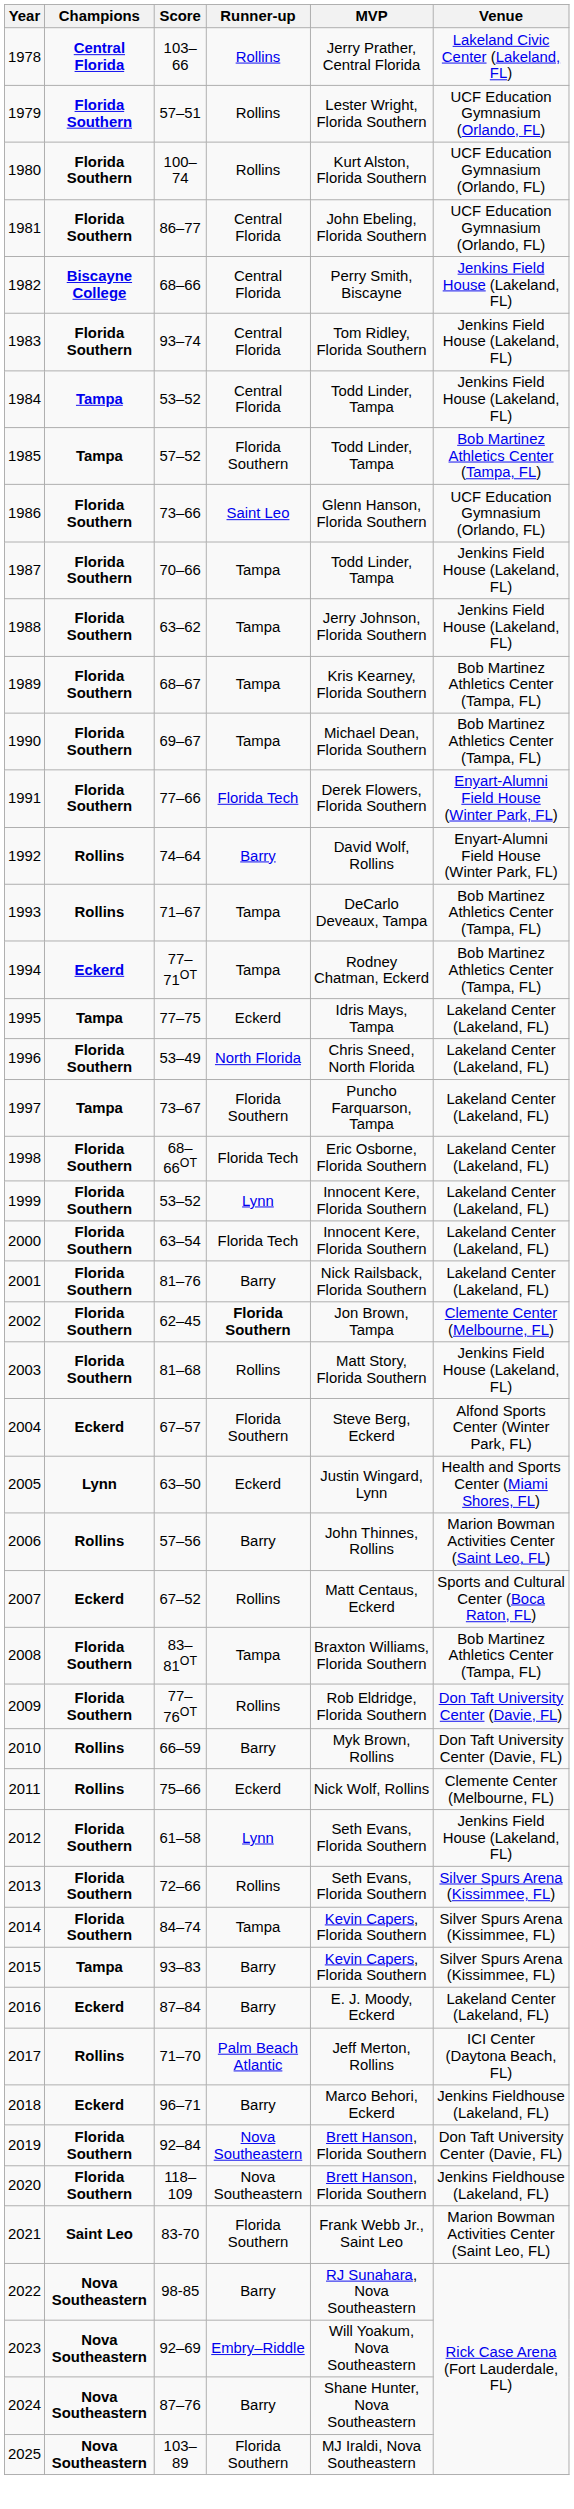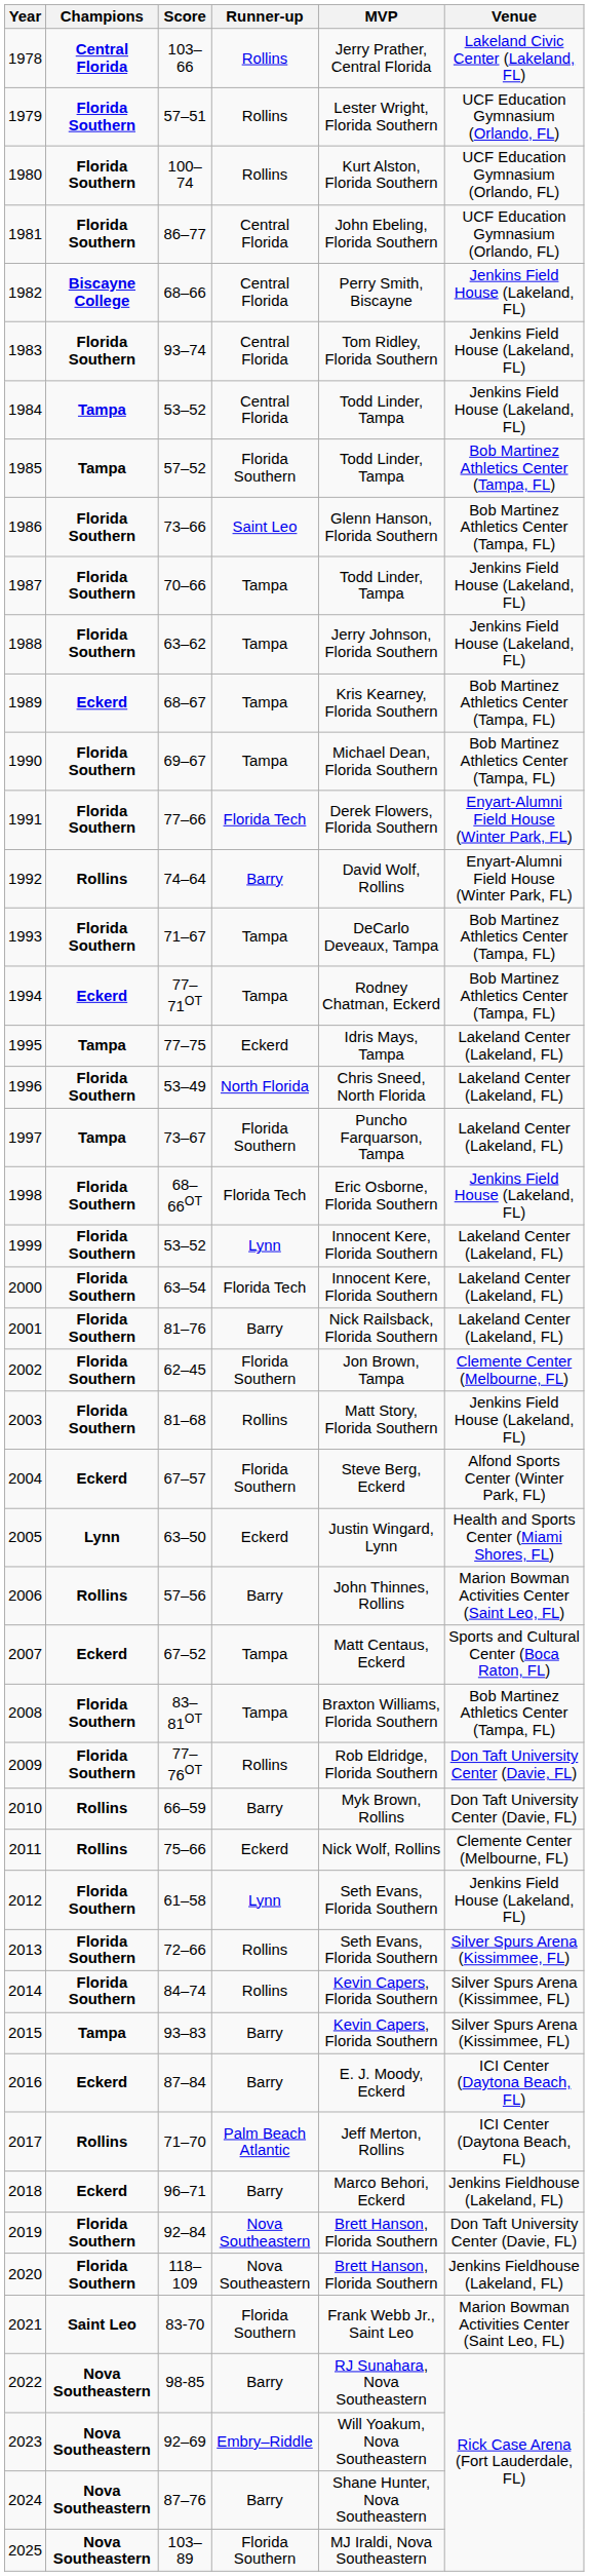 <table class="wikitable sortable">
 <tr>
 <th>Year</th>
 <th>Champions</th>
 <th>Score</th>
 <th>Runner-up</th>
 <th>MVP</th>
 <th>Venue</th>
 </tr>
 <tr align=center>
 <td>1978</td>
 <td><strong><a href='#'>Central Florida</a></strong></td>
 <td>103–66</td>
 <td><a href='#'>Rollins</a></td>
 <td>Jerry Prather, Central Florida</td>
 <td><a href='#'>Lakeland Civic Center</a> (<a href='#'>Lakeland, FL</a>)</td>
 </tr>
 <tr align=center>
 <td>1979</td>
 <td><strong><a href='#'>Florida Southern</a></strong></td>
 <td>57–51</td>
 <td>Rollins</td>
 <td>Lester Wright, Florida Southern</td>
 <td>UCF Education Gymnasium  (<a href='#'>Orlando, FL</a>)</td>
 </tr>
 <tr align=center>
 <td>1980</td>
 <td><strong>Florida Southern</strong></td>
 <td>100–74</td>
 <td>Rollins</td>
 <td>Kurt Alston, Florida Southern</td>
 <td>UCF Education Gymnasium  (Orlando, FL)</td>
 </tr>
 <tr align=center>
 <td>1981</td>
 <td><strong>Florida Southern</strong></td>
 <td>86–77</td>
 <td>Central Florida</td>
 <td>John Ebeling, Florida Southern</td>
 <td>UCF Education Gymnasium  (Orlando, FL)</td>
 </tr>
 <tr align=center>
 <td>1982</td>
 <td><strong><a href='#'>Biscayne College</a></strong></td>
 <td>68–66</td>
 <td>Central Florida</td>
 <td>Perry Smith, Biscayne</td>
 <td><a href='#'>Jenkins Field House</a> (Lakeland, FL)</td>
 </tr>
 <tr align=center>
 <td>1983</td>
 <td><strong>Florida Southern</strong></td>
 <td>93–74</td>
 <td>Central Florida</td>
 <td>Tom Ridley, Florida Southern</td>
 <td>Jenkins Field House (Lakeland, FL)</td>
 </tr>
 <tr align=center>
 <td>1984</td>
 <td><strong><a href='#'>Tampa</a></strong></td>
 <td>53–52</td>
 <td>Central Florida</td>
 <td>Todd Linder, Tampa</td>
 <td>Jenkins Field House (Lakeland, FL)</td>
 </tr>
 <tr align=center>
 <td>1985</td>
 <td><strong>Tampa</strong></td>
 <td>57–52</td>
 <td>Florida Southern</td>
 <td>Todd Linder, Tampa</td>
 <td><a href='#'>Bob Martinez Athletics Center</a> (<a href='#'>Tampa, FL</a>)</td>
 </tr>
 <tr align=center>
 <td>1986</td>
 <td><strong>Florida Southern</strong></td>
 <td>73–66</td>
 <td><a href='#'>Saint Leo</a></td>
 <td>Glenn Hanson, Florida Southern</td>
-<td>UCF Education Gymnasium  (Orlando, FL)</td>
+<td>Bob Martinez Athletics Center (Tampa, FL)</td>
 </tr>
 <tr align=center>
 <td>1987</td>
 <td><strong>Florida Southern</strong></td>
 <td>70–66</td>
 <td>Tampa</td>
 <td>Todd Linder, Tampa</td>
 <td>Jenkins Field House (Lakeland, FL)</td>
 </tr>
 <tr align=center>
 <td>1988</td>
 <td><strong>Florida Southern</strong></td>
 <td>63–62</td>
 <td>Tampa</td>
 <td>Jerry Johnson, Florida Southern</td>
 <td>Jenkins Field House (Lakeland, FL)</td>
 </tr>
 <tr align=center>
 <td>1989</td>
-<td><strong>Florida Southern</strong></td>
+<td><strong><a href='#'>Eckerd</a></strong></td>
 <td>68–67</td>
 <td>Tampa</td>
 <td>Kris Kearney, Florida Southern</td>
 <td>Bob Martinez Athletics Center (Tampa, FL)</td>
 </tr>
 <tr align=center>
 <td>1990</td>
 <td><strong>Florida Southern</strong></td>
 <td>69–67</td>
 <td>Tampa</td>
 <td>Michael Dean, Florida Southern</td>
 <td>Bob Martinez Athletics Center (Tampa, FL)</td>
 </tr>
 <tr align=center>
 <td>1991</td>
 <td><strong>Florida Southern</strong></td>
 <td>77–66</td>
 <td><a href='#'>Florida Tech</a></td>
 <td>Derek Flowers, Florida Southern</td>
 <td><a href='#'>Enyart-Alumni Field House</a> (<a href='#'>Winter Park, FL</a>)</td>
 </tr>
 <tr align=center>
 <td>1992</td>
 <td><strong>Rollins</strong></td>
 <td>74–64</td>
 <td><a href='#'>Barry</a></td>
 <td>David Wolf, Rollins</td>
 <td>Enyart-Alumni Field House (Winter Park, FL)</td>
 </tr>
 <tr align=center>
 <td>1993</td>
-<td><strong>Rollins</strong></td>
+<td><strong>Florida Southern</strong></td>
 <td>71–67</td>
 <td>Tampa</td>
 <td>DeCarlo Deveaux, Tampa</td>
 <td>Bob Martinez Athletics Center (Tampa, FL)</td>
 </tr>
 <tr align=center>
 <td>1994</td>
 <td><strong><a href='#'>Eckerd</a></strong></td>
 <td>77–71<sup>OT</sup></td>
 <td>Tampa</td>
 <td>Rodney Chatman, Eckerd</td>
 <td>Bob Martinez Athletics Center (Tampa, FL)</td>
 </tr>
 <tr align=center>
 <td>1995</td>
 <td><strong>Tampa</strong></td>
 <td>77–75</td>
 <td>Eckerd</td>
 <td>Idris Mays, Tampa</td>
 <td>Lakeland Center (Lakeland, FL)</td>
 </tr>
 <tr align=center>
 <td>1996</td>
 <td><strong>Florida Southern</strong></td>
 <td>53–49</td>
 <td><a href='#'>North Florida</a></td>
 <td>Chris Sneed, North Florida</td>
 <td>Lakeland Center (Lakeland, FL)</td>
 </tr>
 <tr align=center>
 <td>1997</td>
 <td><strong>Tampa</strong></td>
 <td>73–67</td>
 <td>Florida Southern</td>
 <td>Puncho Farquarson, Tampa</td>
 <td>Lakeland Center (Lakeland, FL)</td>
 </tr>
 <tr align=center>
 <td>1998</td>
 <td><strong>Florida Southern</strong></td>
 <td>68–66<sup>OT</sup></td>
 <td>Florida Tech</td>
 <td>Eric Osborne, Florida Southern</td>
-<td>Lakeland Center (Lakeland, FL)</td>
+<td><a href='#'>Jenkins Field House</a> (Lakeland, FL)</td>
 </tr>
 <tr align=center>
 <td>1999</td>
 <td><strong>Florida Southern</strong></td>
 <td>53–52</td>
 <td><a href='#'>Lynn</a></td>
 <td>Innocent Kere, Florida Southern</td>
 <td>Lakeland Center (Lakeland, FL)</td>
 </tr>
 <tr align=center>
 <td>2000</td>
 <td><strong>Florida Southern</strong></td>
 <td>63–54</td>
 <td>Florida Tech</td>
 <td>Innocent Kere, Florida Southern</td>
 <td>Lakeland Center (Lakeland, FL)</td>
 </tr>
 <tr align=center>
 <td>2001</td>
 <td><strong>Florida Southern</strong></td>
 <td>81–76</td>
 <td>Barry</td>
 <td>Nick Railsback, Florida Southern</td>
 <td>Lakeland Center (Lakeland, FL)</td>
 </tr>
 <tr align=center>
 <td>2002</td>
 <td><strong>Florida Southern</strong></td>
 <td>62–45</td>
-<td><strong>Florida Southern</strong></td>
+<td>Florida Southern</td>
 <td>Jon Brown, Tampa</td>
 <td><a href='#'>Clemente Center</a> (<a href='#'>Melbourne, FL</a>)</td>
 </tr>
 <tr align=center>
 <td>2003</td>
 <td><strong>Florida Southern</strong></td>
 <td>81–68</td>
 <td>Rollins</td>
 <td>Matt Story, Florida Southern</td>
 <td>Jenkins Field House (Lakeland, FL)</td>
 </tr>
 <tr align=center>
 <td>2004</td>
 <td><strong>Eckerd</strong></td>
 <td>67–57</td>
 <td>Florida Southern</td>
 <td>Steve Berg, Eckerd</td>
 <td>Alfond Sports Center (Winter Park, FL)</td>
 </tr>
 <tr align=center>
 <td>2005</td>
 <td><strong>Lynn</strong></td>
 <td>63–50</td>
 <td>Eckerd</td>
 <td>Justin Wingard, Lynn</td>
 <td>Health and Sports Center (<a href='#'>Miami Shores, FL</a>)</td>
 </tr>
 <tr align=center>
 <td>2006</td>
 <td><strong>Rollins</strong></td>
 <td>57–56</td>
 <td>Barry</td>
 <td>John Thinnes, Rollins</td>
 <td>Marion Bowman Activities Center (<a href='#'>Saint Leo, FL</a>)</td>
 </tr>
 <tr align=center>
 <td>2007</td>
 <td><strong>Eckerd</strong></td>
 <td>67–52</td>
-<td>Rollins</td>
+<td>Tampa</td>
 <td>Matt Centaus, Eckerd</td>
 <td>Sports and Cultural Center (<a href='#'>Boca Raton, FL</a>)</td>
 </tr>
 <tr align=center>
 <td>2008</td>
 <td><strong>Florida Southern</strong></td>
 <td>83–81<sup>OT</sup></td>
 <td>Tampa</td>
 <td>Braxton Williams, Florida Southern</td>
 <td>Bob Martinez Athletics Center (Tampa, FL)</td>
 </tr>
 <tr align=center>
 <td>2009</td>
 <td><strong>Florida Southern</strong></td>
 <td>77–76<sup>OT</sup></td>
 <td>Rollins</td>
 <td>Rob Eldridge, Florida Southern</td>
 <td><a href='#'>Don Taft University Center</a> (<a href='#'>Davie, FL</a>)</td>
 </tr>
 <tr align=center>
 <td>2010</td>
 <td><strong>Rollins</strong></td>
 <td>66–59</td>
 <td>Barry</td>
 <td>Myk Brown, Rollins</td>
 <td>Don Taft University Center (Davie, FL)</td>
 </tr>
 <tr align=center>
 <td>2011</td>
 <td><strong>Rollins</strong></td>
 <td>75–66</td>
 <td>Eckerd</td>
 <td>Nick Wolf, Rollins</td>
 <td>Clemente Center (Melbourne, FL)</td>
 </tr>
 <tr align=center>
 <td>2012</td>
 <td><strong>Florida Southern</strong></td>
 <td>61–58</td>
 <td><a href='#'>Lynn</a></td>
 <td>Seth Evans, Florida Southern</td>
 <td>Jenkins Field House (Lakeland, FL)</td>
 </tr>
 <tr align=center>
 <td>2013</td>
 <td><strong>Florida Southern</strong></td>
 <td>72–66</td>
 <td>Rollins</td>
 <td>Seth Evans, Florida Southern</td>
 <td><a href='#'>Silver Spurs Arena</a> (<a href='#'>Kissimmee, FL</a>)</td>
 </tr>
 <tr align=center>
 <td>2014</td>
 <td><strong>Florida Southern</strong></td>
 <td>84–74</td>
-<td>Tampa</td>
+<td>Rollins</td>
 <td><a href='#'>Kevin Capers</a>, Florida Southern</td>
 <td>Silver Spurs Arena (Kissimmee, FL)</td>
 </tr>
 <tr align=center>
 <td>2015</td>
 <td><strong>Tampa</strong></td>
 <td>93–83</td>
 <td>Barry</td>
 <td><a href='#'>Kevin Capers</a>, Florida Southern</td>
 <td>Silver Spurs Arena (Kissimmee, FL)</td>
 </tr>
 <tr align=center>
 <td>2016</td>
 <td><strong>Eckerd</strong></td>
 <td>87–84</td>
 <td>Barry</td>
 <td>E. J. Moody, Eckerd</td>
-<td>Lakeland Center (Lakeland, FL)</td>
+<td>ICI Center (<a href='#'>Daytona Beach, FL</a>)</td>
 </tr>
 <tr align=center>
 <td>2017</td>
 <td><strong>Rollins</strong></td>
 <td>71–70</td>
 <td><a href='#'>Palm Beach Atlantic</a></td>
 <td>Jeff Merton, Rollins</td>
 <td>ICI Center (Daytona Beach, FL)</td>
 </tr>
 <tr align=center>
 <td>2018</td>
 <td><strong>Eckerd</strong></td>
 <td>96–71</td>
 <td>Barry</td>
 <td>Marco Behori, Eckerd</td>
 <td>Jenkins Fieldhouse (Lakeland, FL)</td>
 </tr>
 <tr align=center>
 <td>2019</td>
 <td><strong>Florida Southern</strong></td>
 <td>92–84</td>
 <td><a href='#'>Nova Southeastern</a></td>
 <td><a href='#'>Brett Hanson</a>, Florida Southern</td>
 <td>Don Taft University Center (Davie, FL)</td>
 </tr>
 <tr align=center>
 <td>2020</td>
 <td><strong>Florida Southern</strong></td>
 <td>118–109</td>
 <td>Nova Southeastern</td>
 <td><a href='#'>Brett Hanson</a>, Florida Southern</td>
 <td>Jenkins Fieldhouse (Lakeland, FL)</td>
 </tr>
 <tr align=center>
 <td>2021</td>
 <td><strong>Saint Leo</strong></td>
 <td>83-70</td>
 <td>Florida Southern</td>
 <td>Frank Webb Jr., Saint Leo</td>
 <td>Marion Bowman Activities Center (Saint Leo, FL)</td>
 </tr>
 <tr align=center>
 <td>2022</td>
 <td><strong>Nova Southeastern</strong></td>
 <td>98-85</td>
 <td>Barry</td>
 <td><a href='#'>RJ Sunahara</a>, Nova Southeastern</td>
 <td rowspan=4><a href='#'>Rick Case Arena</a> (Fort Lauderdale, FL)</td>
 </tr>
 <tr align=center>
 <td>2023</td>
 <td><strong>Nova Southeastern</strong></td>
 <td>92–69</td>
 <td><a href='#'>Embry–Riddle</a></td>
 <td>Will Yoakum, Nova Southeastern</td>
 </tr>
 <tr align=center>
 <td>2024</td>
 <td><strong>Nova Southeastern</strong></td>
 <td>87–76</td>
 <td>Barry</td>
 <td>Shane Hunter, Nova Southeastern</td>
 </tr>
 <tr align=center>
 <td>2025</td>
 <td><strong>Nova Southeastern</strong></td>
 <td>103–89</td>
 <td>Florida Southern</td>
 <td>MJ Iraldi, Nova Southeastern</td>
 </tr>
 </table>
